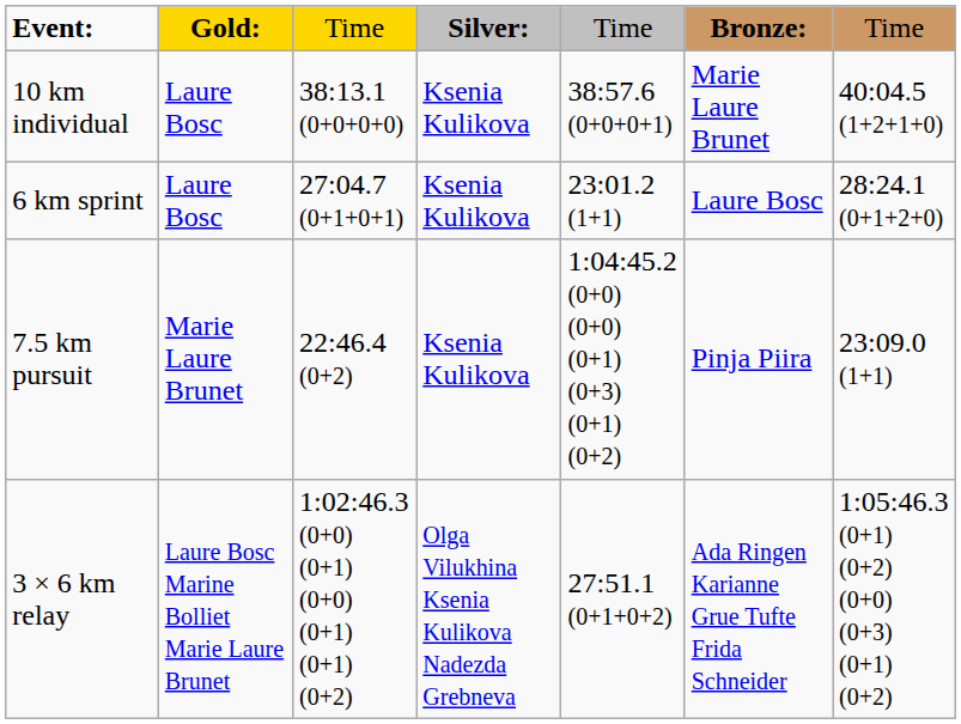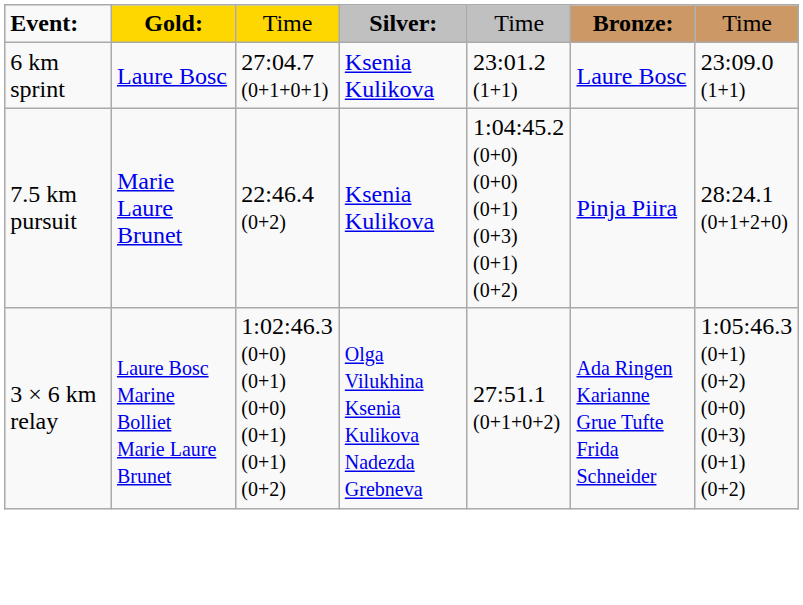 <table class="wikitable" width=85%>
 <tr>
 <td><strong>Event:</strong></td>
 <td style="text-align:center;background-color:gold;"><strong>Gold:</strong></td>
 <td style="text-align:center;background-color:gold;">Time</td>
 <td style="text-align:center;background-color:silver;"><strong>Silver:</strong></td>
 <td style="text-align:center;background-color:silver;">Time</td>
 <td style="text-align:center;background-color:#CC9966;"><strong>Bronze:</strong></td>
 <td style="text-align:center;background-color:#CC9966;">Time</td>
 </tr>
 <tr>
-<td>10 km individual<br><em></em></td>
-<td><a href='#'>Laure Bosc</a><br><small></small></td>
-<td>38:13.1<br><small>(0+0+0+0)</small></td>
-<td><a href='#'>Ksenia Kulikova</a><br><small></small></td>
-<td>38:57.6 <br><small>(0+0+0+1)</small></td>
-<td><a href='#'>Marie Laure Brunet</a><br><small></small></td>
-<td>40:04.5<br><small>(1+2+1+0)</small></td>
-</tr>
-<tr>
 <td>6 km sprint<br><em></em></td>
 <td><a href='#'>Laure Bosc</a><br><small></small></td>
 <td>27:04.7<br><small>(0+1+0+1)</small></td>
 <td><a href='#'>Ksenia Kulikova</a><br><small></small></td>
 <td>23:01.2<br><small>(1+1)</small></td>
 <td><a href='#'>Laure Bosc</a><br><small></small></td>
-<td>28:24.1<br><small>(0+1+2+0)</small></td>
+<td>23:09.0<br><small>(1+1)</small></td>
 </tr>
 <tr>
 <td>7.5 km pursuit<br><em></em></td>
 <td><a href='#'>Marie Laure Brunet</a><br><small></small></td>
 <td>22:46.4<br><small>(0+2)</small></td>
 <td><a href='#'>Ksenia Kulikova</a><br><small></small></td>
 <td>1:04:45.2<br><small>(0+0) (0+0)<br>(0+1) (0+3)<br>(0+1) (0+2)</small></td>
 <td><a href='#'>Pinja Piira</a><br><small></small></td>
-<td>23:09.0<br><small>(1+1)</small></td>
+<td>28:24.1<br><small>(0+1+2+0)</small></td>
 </tr>
 <tr>
 <td>3 × 6 km relay<br><em></em></td>
 <td>  <br><small><a href='#'>Laure Bosc</a><br><a href='#'>Marine Bolliet</a><br><a href='#'>Marie Laure Brunet</a></small></td>
 <td>1:02:46.3<br><small>(0+0) (0+1)<br>(0+0) (0+1)<br>(0+1) (0+2)</small></td>
 <td>  <br><small><a href='#'>Olga Vilukhina</a><br><a href='#'>Ksenia Kulikova</a><br><a href='#'>Nadezda Grebneva</a></small></td>
 <td>27:51.1<br><small>(0+1+0+2)</small></td>
 <td>  <br><small><a href='#'>Ada Ringen</a><br><a href='#'>Karianne Grue Tufte</a><br><a href='#'>Frida Schneider</a></small></td>
 <td>1:05:46.3<br><small>(0+1) (0+2)<br>(0+0) (0+3)<br>(0+1) (0+2)</small></td>
 </tr>
 </table>
